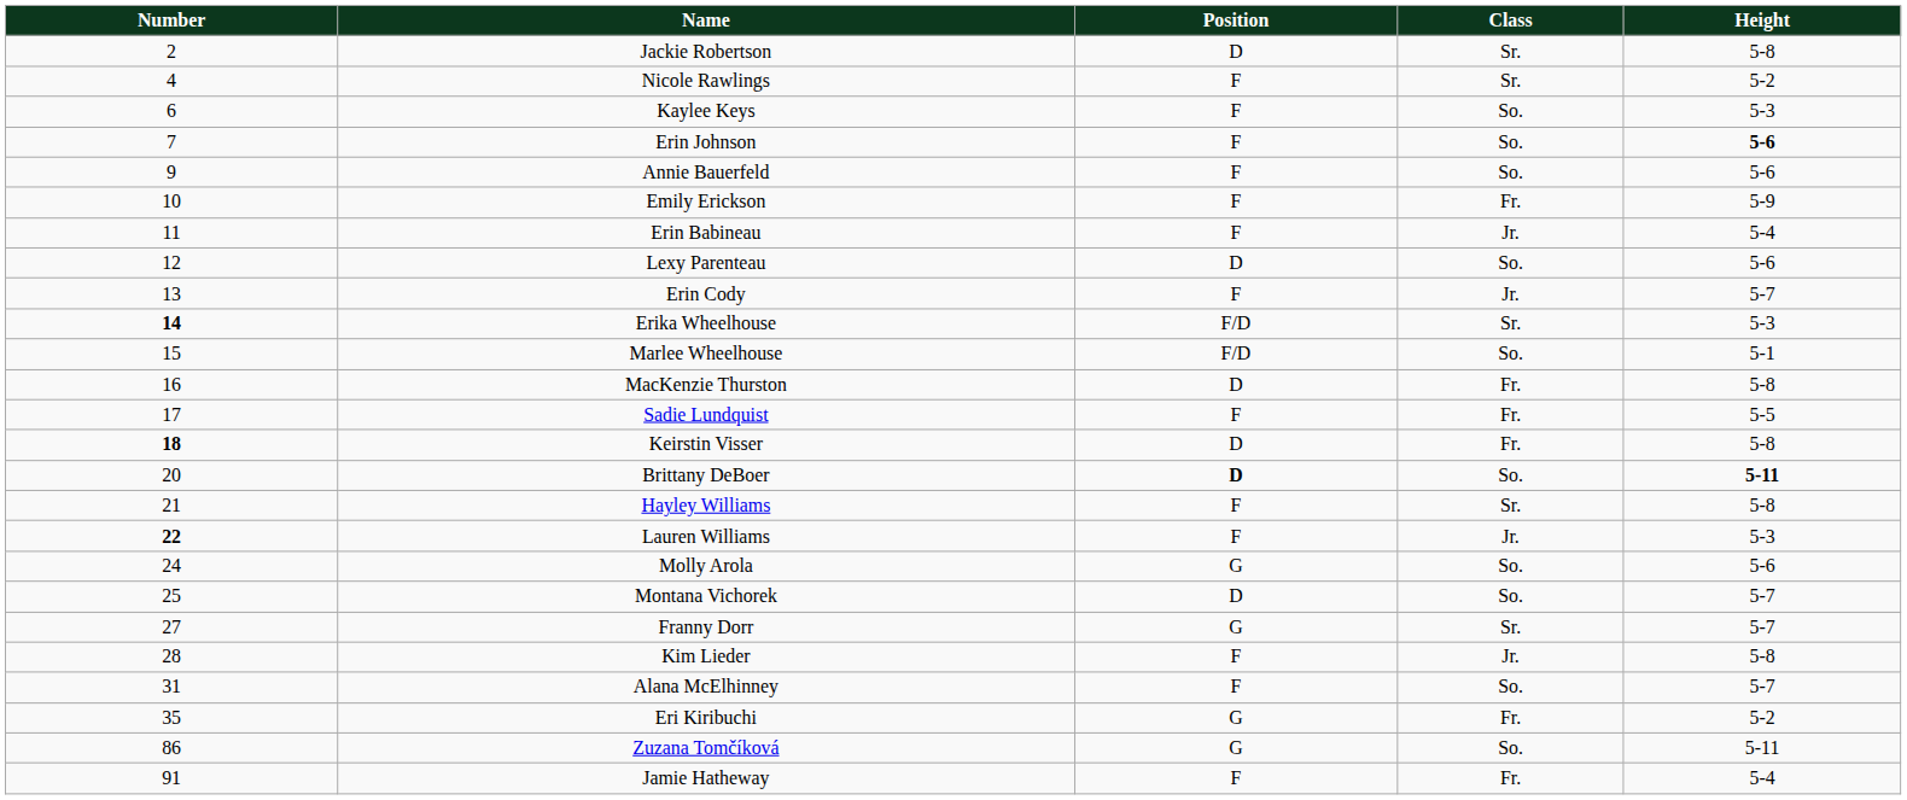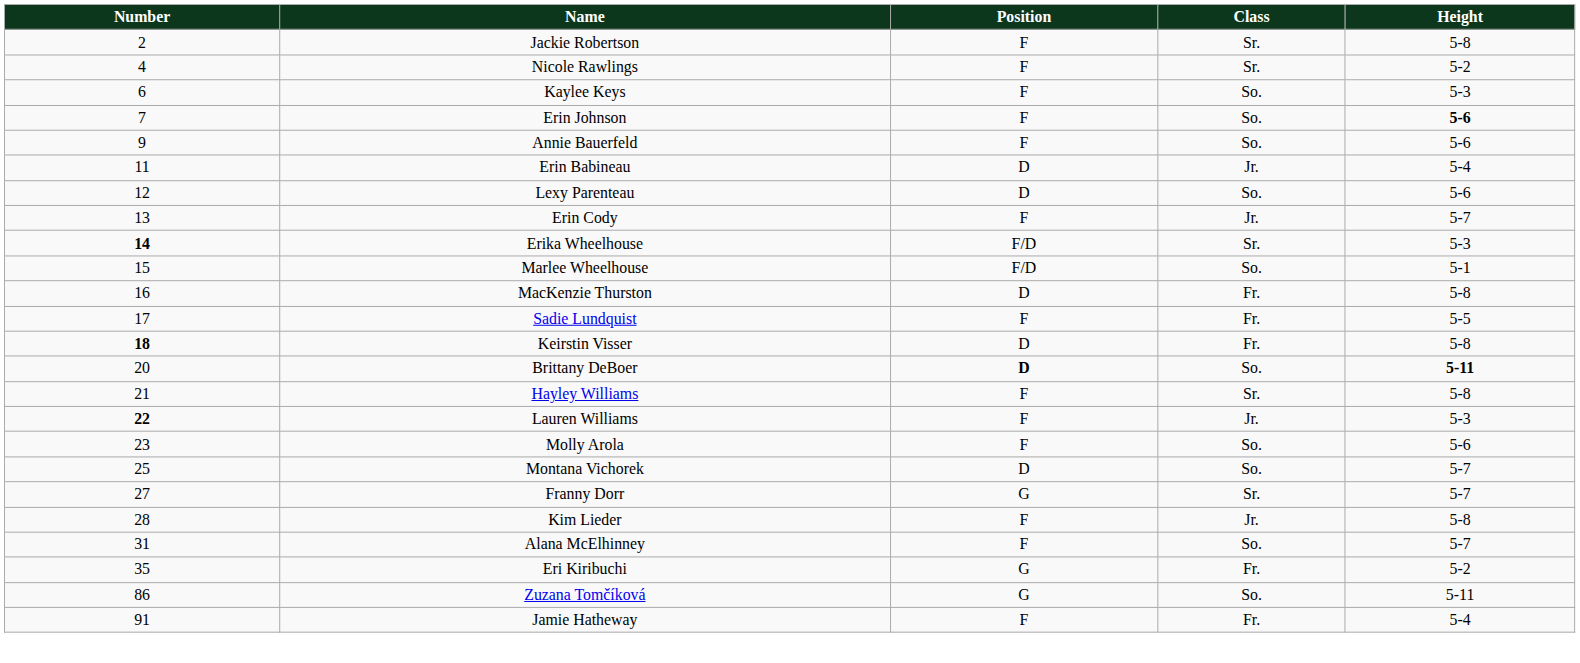 <table class="wikitable" width="80%">
 <tr align="center"  style="background:#0C371D;color:#FFFFFF;">
 <td><strong>Number</strong></td>
 <td><strong>Name</strong></td>
 <td><strong>Position</strong></td>
 <td><strong>Class</strong></td>
 <td><strong>Height</strong></td>
 </tr>
 <tr align="center" bgcolor="">
 <td>2</td>
 <td>Jackie Robertson</td>
-<td>D</td>
+<td>F</td>
 <td>Sr.</td>
 <td>5-8</td>
 </tr>
 <tr align="center" bgcolor="">
 <td>4</td>
 <td>Nicole Rawlings</td>
 <td>F</td>
 <td>Sr.</td>
 <td>5-2</td>
 </tr>
 <tr align="center" bgcolor="">
 <td>6</td>
 <td>Kaylee Keys</td>
 <td>F</td>
 <td>So.</td>
 <td>5-3</td>
 </tr>
 <tr align="center" bgcolor="">
 <td>7</td>
 <td>Erin Johnson</td>
 <td>F</td>
 <td>So.</td>
 <td><strong>5-6</strong></td>
 </tr>
 <tr align="center" bgcolor="">
 <td>9</td>
 <td>Annie Bauerfeld</td>
 <td>F</td>
 <td>So.</td>
 <td>5-6</td>
 </tr>
 <tr align="center" bgcolor="">
-<td>10</td>
-<td>Emily Erickson</td>
-<td>F</td>
-<td>Fr.</td>
-<td>5-9</td>
-</tr>
-<tr align="center" bgcolor="">
 <td>11</td>
 <td>Erin Babineau</td>
-<td>F</td>
+<td>D</td>
 <td>Jr.</td>
 <td>5-4</td>
 </tr>
 <tr align="center" bgcolor="">
 <td>12</td>
 <td>Lexy Parenteau</td>
 <td>D</td>
 <td>So.</td>
 <td>5-6</td>
 </tr>
 <tr align="center" bgcolor="">
 <td>13</td>
 <td>Erin Cody</td>
 <td>F</td>
 <td>Jr.</td>
 <td>5-7</td>
 </tr>
 <tr align="center" bgcolor="">
 <td><strong>14</strong></td>
 <td>Erika Wheelhouse</td>
 <td>F/D</td>
 <td>Sr.</td>
 <td>5-3</td>
 </tr>
 <tr align="center" bgcolor="">
 <td>15</td>
 <td>Marlee Wheelhouse</td>
 <td>F/D</td>
 <td>So.</td>
 <td>5-1</td>
 </tr>
 <tr align="center" bgcolor="">
 <td>16</td>
 <td>MacKenzie Thurston</td>
 <td>D</td>
 <td>Fr.</td>
 <td>5-8</td>
 </tr>
 <tr align="center" bgcolor="">
 <td>17</td>
 <td><a href='#'>Sadie Lundquist</a></td>
 <td>F</td>
 <td>Fr.</td>
 <td>5-5</td>
 </tr>
 <tr align="center" bgcolor="">
 <td><strong>18</strong></td>
 <td>Keirstin Visser</td>
 <td>D</td>
 <td>Fr.</td>
 <td>5-8</td>
 </tr>
 <tr align="center" bgcolor="">
 <td>20</td>
 <td>Brittany DeBoer</td>
 <td><strong>D</strong></td>
 <td>So.</td>
 <td><strong>5-11</strong></td>
 </tr>
 <tr align="center" bgcolor="">
 <td>21</td>
 <td><a href='#'>Hayley Williams</a></td>
 <td>F</td>
 <td>Sr.</td>
 <td>5-8</td>
 </tr>
 <tr align="center" bgcolor="">
 <td><strong>22</strong></td>
 <td>Lauren Williams</td>
 <td>F</td>
 <td>Jr.</td>
 <td>5-3</td>
 </tr>
 <tr align="center" bgcolor="">
-<td>24</td>
+<td>23</td>
 <td>Molly Arola</td>
-<td>G</td>
+<td>F</td>
 <td>So.</td>
 <td>5-6</td>
 </tr>
 <tr align="center" bgcolor="">
 <td>25</td>
 <td>Montana Vichorek</td>
 <td>D</td>
 <td>So.</td>
 <td>5-7</td>
 </tr>
 <tr align="center" bgcolor="">
 <td>27</td>
 <td>Franny Dorr</td>
 <td>G</td>
 <td>Sr.</td>
 <td>5-7</td>
 </tr>
 <tr align="center" bgcolor="">
 <td>28</td>
 <td>Kim Lieder</td>
 <td>F</td>
 <td>Jr.</td>
 <td>5-8</td>
 </tr>
 <tr align="center" bgcolor="">
 <td>31</td>
 <td>Alana McElhinney</td>
 <td>F</td>
 <td>So.</td>
 <td>5-7</td>
 </tr>
 <tr align="center" bgcolor="">
 <td>35</td>
 <td>Eri Kiribuchi</td>
 <td>G</td>
 <td>Fr.</td>
 <td>5-2</td>
 </tr>
 <tr align="center" bgcolor="">
 <td>86</td>
 <td><a href='#'>Zuzana Tomčíková</a></td>
 <td>G</td>
 <td>So.</td>
 <td>5-11</td>
 </tr>
 <tr align="center" bgcolor="">
 <td>91</td>
 <td>Jamie Hatheway</td>
 <td>F</td>
 <td>Fr.</td>
 <td>5-4</td>
 </tr>
 </table>
